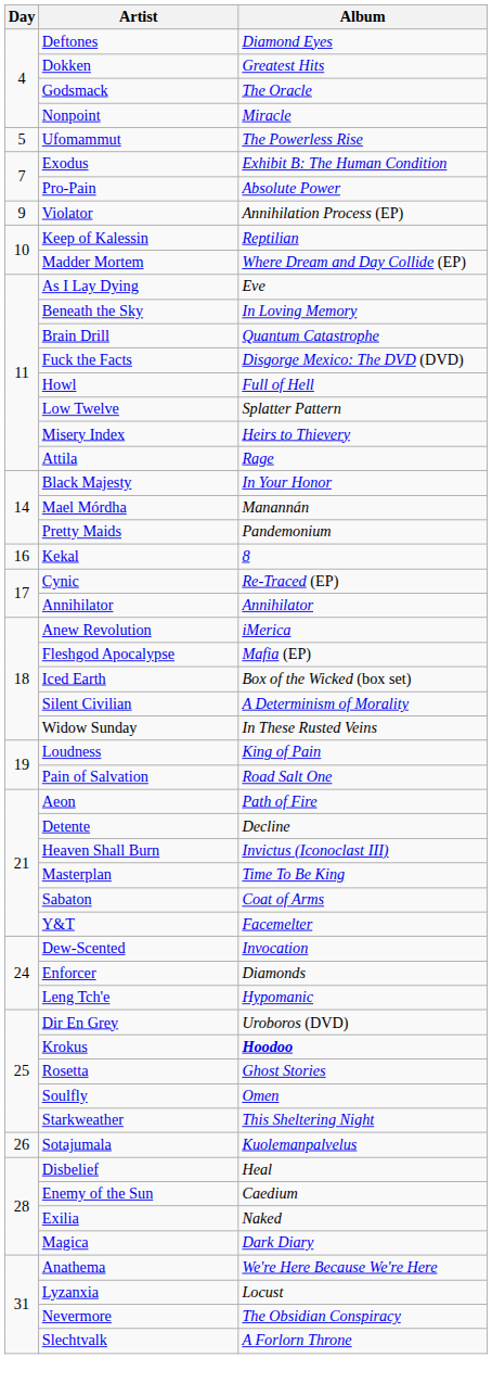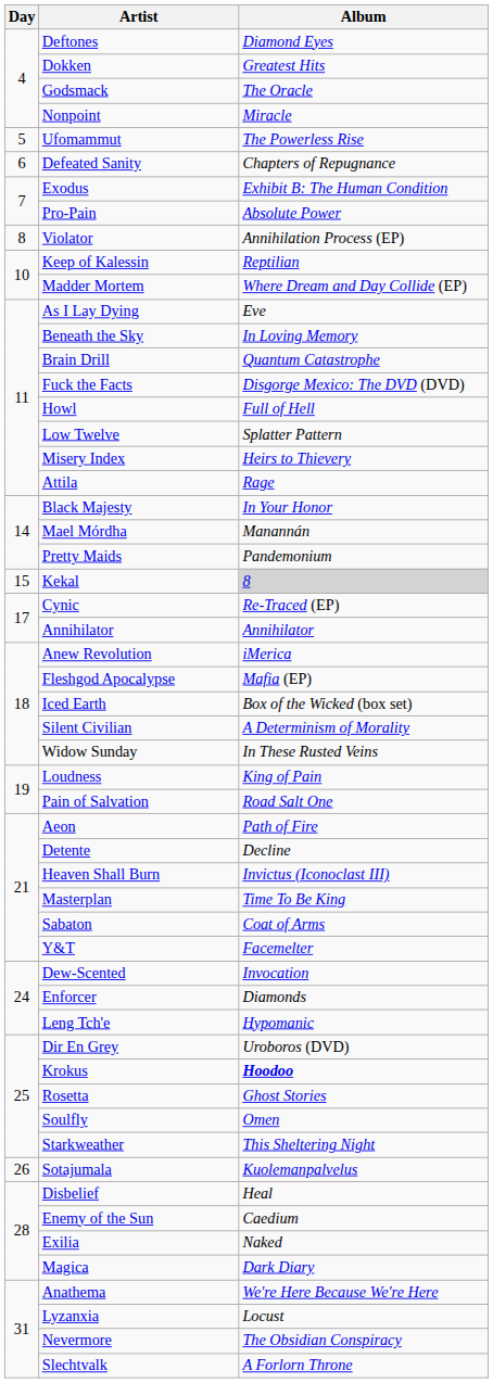 <table class="wikitable">
 <tr>
 <th style="width:20px;">Day</th>
 <th style="width:200px;">Artist</th>
 <th style="width:250px;">Album</th>
 </tr>
 <tr>
 <td style="text-align:center;" rowspan="4">4</td>
 <td><a href='#'>Deftones</a></td>
 <td><em><a href='#'>Diamond Eyes</a></em></td>
 </tr>
 <tr>
 <td><a href='#'>Dokken</a></td>
 <td><em><a href='#'>Greatest Hits</a></em></td>
 </tr>
 <tr>
 <td><a href='#'>Godsmack</a></td>
 <td><em><a href='#'>The Oracle</a></em></td>
 </tr>
 <tr>
 <td><a href='#'>Nonpoint</a></td>
 <td><em><a href='#'>Miracle</a></em></td>
 </tr>
 <tr>
 <td style="text-align:center;">5</td>
 <td><a href='#'>Ufomammut</a></td>
 <td><em><a href='#'>The Powerless Rise</a></em></td>
 </tr>
 <tr>
+<td style="text-align:center;">6</td>
+<td><a href='#'>Defeated Sanity</a></td>
+<td><em>Chapters of Repugnance</em></td>
+</tr>
+<tr>
 <td style="text-align:center;" rowspan="2">7</td>
 <td><a href='#'>Exodus</a></td>
 <td><em><a href='#'>Exhibit B: The Human Condition</a></em></td>
 </tr>
 <tr>
 <td><a href='#'>Pro-Pain</a></td>
 <td><em><a href='#'>Absolute Power</a></em></td>
 </tr>
 <tr>
-<td style="text-align:center;">9</td>
+<td style="text-align:center;">8</td>
 <td><a href='#'>Violator</a></td>
 <td><em>Annihilation Process</em> (EP)</td>
 </tr>
 <tr>
 <td style="text-align:center;" rowspan="2">10</td>
 <td><a href='#'>Keep of Kalessin</a></td>
 <td><em><a href='#'>Reptilian</a></em></td>
 </tr>
 <tr>
 <td><a href='#'>Madder Mortem</a></td>
 <td><em><a href='#'>Where Dream and Day Collide</a></em> (EP)</td>
 </tr>
 <tr>
 <td style="text-align:center;" rowspan="8">11</td>
 <td><a href='#'>As I Lay Dying</a></td>
 <td><em>Eve</em></td>
 </tr>
 <tr>
 <td><a href='#'>Beneath the Sky</a></td>
 <td><em><a href='#'>In Loving Memory</a></em></td>
 </tr>
 <tr>
 <td><a href='#'>Brain Drill</a></td>
 <td><em><a href='#'>Quantum Catastrophe</a></em></td>
 </tr>
 <tr>
 <td><a href='#'>Fuck the Facts</a></td>
 <td><em><a href='#'>Disgorge Mexico: The DVD</a></em> (DVD)</td>
 </tr>
 <tr>
 <td><a href='#'>Howl</a></td>
 <td><em><a href='#'>Full of Hell</a></em></td>
 </tr>
 <tr>
 <td><a href='#'>Low Twelve</a></td>
 <td><em>Splatter Pattern</em></td>
 </tr>
 <tr>
 <td><a href='#'>Misery Index</a></td>
 <td><em><a href='#'>Heirs to Thievery</a></em></td>
 </tr>
 <tr>
 <td><a href='#'>Attila</a></td>
 <td><em><a href='#'>Rage</a></em></td>
 </tr>
 <tr>
 <td style="text-align:center;" rowspan="3">14</td>
 <td><a href='#'>Black Majesty</a></td>
 <td><em><a href='#'>In Your Honor</a></em></td>
 </tr>
 <tr>
 <td><a href='#'>Mael Mórdha</a></td>
 <td><em>Manannán</em></td>
 </tr>
 <tr>
 <td><a href='#'>Pretty Maids</a></td>
 <td><em>Pandemonium</em></td>
 </tr>
 <tr>
-<td style="text-align:center;">16</td>
+<td style="text-align:center;">15</td>
 <td><a href='#'>Kekal</a></td>
-<td><em><a href='#'>8</a></em></td>
+<td style="background: lightgrey;"><em><a href='#'>8</a></em></td>
 </tr>
 <tr>
 <td style="text-align:center;" rowspan="2">17</td>
 <td><a href='#'>Cynic</a></td>
 <td><em><a href='#'>Re-Traced</a></em> (EP)</td>
 </tr>
 <tr>
 <td><a href='#'>Annihilator</a></td>
 <td><em><a href='#'>Annihilator</a></em></td>
 </tr>
 <tr>
 <td style="text-align:center;" rowspan="5">18</td>
 <td><a href='#'>Anew Revolution</a></td>
 <td><em><a href='#'>iMerica</a></em></td>
 </tr>
 <tr>
 <td><a href='#'>Fleshgod Apocalypse</a></td>
 <td><em><a href='#'>Mafia</a></em> (EP)</td>
 </tr>
 <tr>
 <td><a href='#'>Iced Earth</a></td>
 <td><em>Box of the Wicked</em> (box set)</td>
 </tr>
 <tr>
 <td><a href='#'>Silent Civilian</a></td>
 <td><em><a href='#'>A Determinism of Morality</a></em></td>
 </tr>
 <tr>
 <td>Widow Sunday</td>
 <td><em>In These Rusted Veins</em></td>
 </tr>
 <tr>
 <td style="text-align:center;" rowspan="2">19</td>
 <td><a href='#'>Loudness</a></td>
 <td><em><a href='#'>King of Pain</a></em></td>
 </tr>
 <tr>
 <td><a href='#'>Pain of Salvation</a></td>
 <td><em><a href='#'>Road Salt One</a></em></td>
 </tr>
 <tr>
 <td style="text-align:center;" rowspan="6">21</td>
 <td><a href='#'>Aeon</a></td>
 <td><em><a href='#'>Path of Fire</a></em></td>
 </tr>
 <tr>
 <td><a href='#'>Detente</a></td>
 <td><em>Decline</em></td>
 </tr>
 <tr>
 <td><a href='#'>Heaven Shall Burn</a></td>
 <td><em><a href='#'>Invictus (Iconoclast III)</a></em></td>
 </tr>
 <tr>
 <td><a href='#'>Masterplan</a></td>
 <td><em><a href='#'>Time To Be King</a></em></td>
 </tr>
 <tr>
 <td><a href='#'>Sabaton</a></td>
 <td><em><a href='#'>Coat of Arms</a></em></td>
 </tr>
 <tr>
 <td><a href='#'>Y&T</a></td>
 <td><em><a href='#'>Facemelter</a></em></td>
 </tr>
 <tr>
 <td style="text-align:center;" rowspan="3">24</td>
 <td><a href='#'>Dew-Scented</a></td>
 <td><em><a href='#'>Invocation</a></em></td>
 </tr>
 <tr>
 <td><a href='#'>Enforcer</a></td>
 <td><em>Diamonds</em></td>
 </tr>
 <tr>
 <td><a href='#'>Leng Tch'e</a></td>
 <td><em><a href='#'>Hypomanic</a></em></td>
 </tr>
 <tr>
 <td style="text-align:center;" rowspan="5">25</td>
 <td><a href='#'>Dir En Grey</a></td>
 <td><em>Uroboros</em> (DVD)</td>
 </tr>
 <tr>
 <td><a href='#'>Krokus</a></td>
 <td><strong><em><a href='#'>Hoodoo</a></em></strong></td>
 </tr>
 <tr>
 <td><a href='#'>Rosetta</a></td>
 <td><em><a href='#'>Ghost Stories</a></em></td>
 </tr>
 <tr>
 <td><a href='#'>Soulfly</a></td>
 <td><em><a href='#'>Omen</a></em></td>
 </tr>
 <tr>
 <td><a href='#'>Starkweather</a></td>
 <td><em><a href='#'>This Sheltering Night</a></em></td>
 </tr>
 <tr>
 <td style="text-align:center;">26</td>
 <td><a href='#'>Sotajumala</a></td>
 <td><em><a href='#'>Kuolemanpalvelus</a></em></td>
 </tr>
 <tr>
 <td style="text-align:center;" rowspan="4">28</td>
 <td><a href='#'>Disbelief</a></td>
 <td><em>Heal</em></td>
 </tr>
 <tr>
 <td><a href='#'>Enemy of the Sun</a></td>
 <td><em>Caedium</em></td>
 </tr>
 <tr>
 <td><a href='#'>Exilia</a></td>
 <td><em>Naked</em></td>
 </tr>
 <tr>
 <td><a href='#'>Magica</a></td>
 <td><em><a href='#'>Dark Diary</a></em></td>
 </tr>
 <tr>
 <td style="text-align:center;" rowspan="4">31</td>
 <td><a href='#'>Anathema</a></td>
 <td><em><a href='#'>We're Here Because We're Here</a></em></td>
 </tr>
 <tr>
 <td><a href='#'>Lyzanxia</a></td>
 <td><em>Locust</em></td>
 </tr>
 <tr>
 <td><a href='#'>Nevermore</a></td>
 <td><em><a href='#'>The Obsidian Conspiracy</a></em></td>
 </tr>
 <tr>
 <td><a href='#'>Slechtvalk</a></td>
 <td><em><a href='#'>A Forlorn Throne</a></em></td>
 </tr>
 </table>
